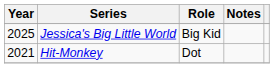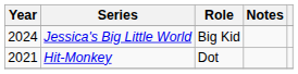 <table class="wikitable sortable plainrowheaders">
 <tr>
 <th>Year </th>
 <th>Series</th>
 <th>Role </th>
 <th class="unsortable">Notes </th>
 <th class="unsortable"></th>
 </tr>
 <tr>
 </tr>
 <tr>
-<td>2025</td>
+<td>2024</td>
 <td><em><a href='#'>Jessica's Big Little World</a></em></td>
 <td>Big Kid</td>
 <td></td>
 <td></td>
 </tr>
 <tr>
 <td>2021</td>
 <td><em><a href='#'>Hit-Monkey</a></em></td>
 <td>Dot</td>
 <td></td>
 <td></td>
 </tr>
 <tr>
 </tr>
 </table>
